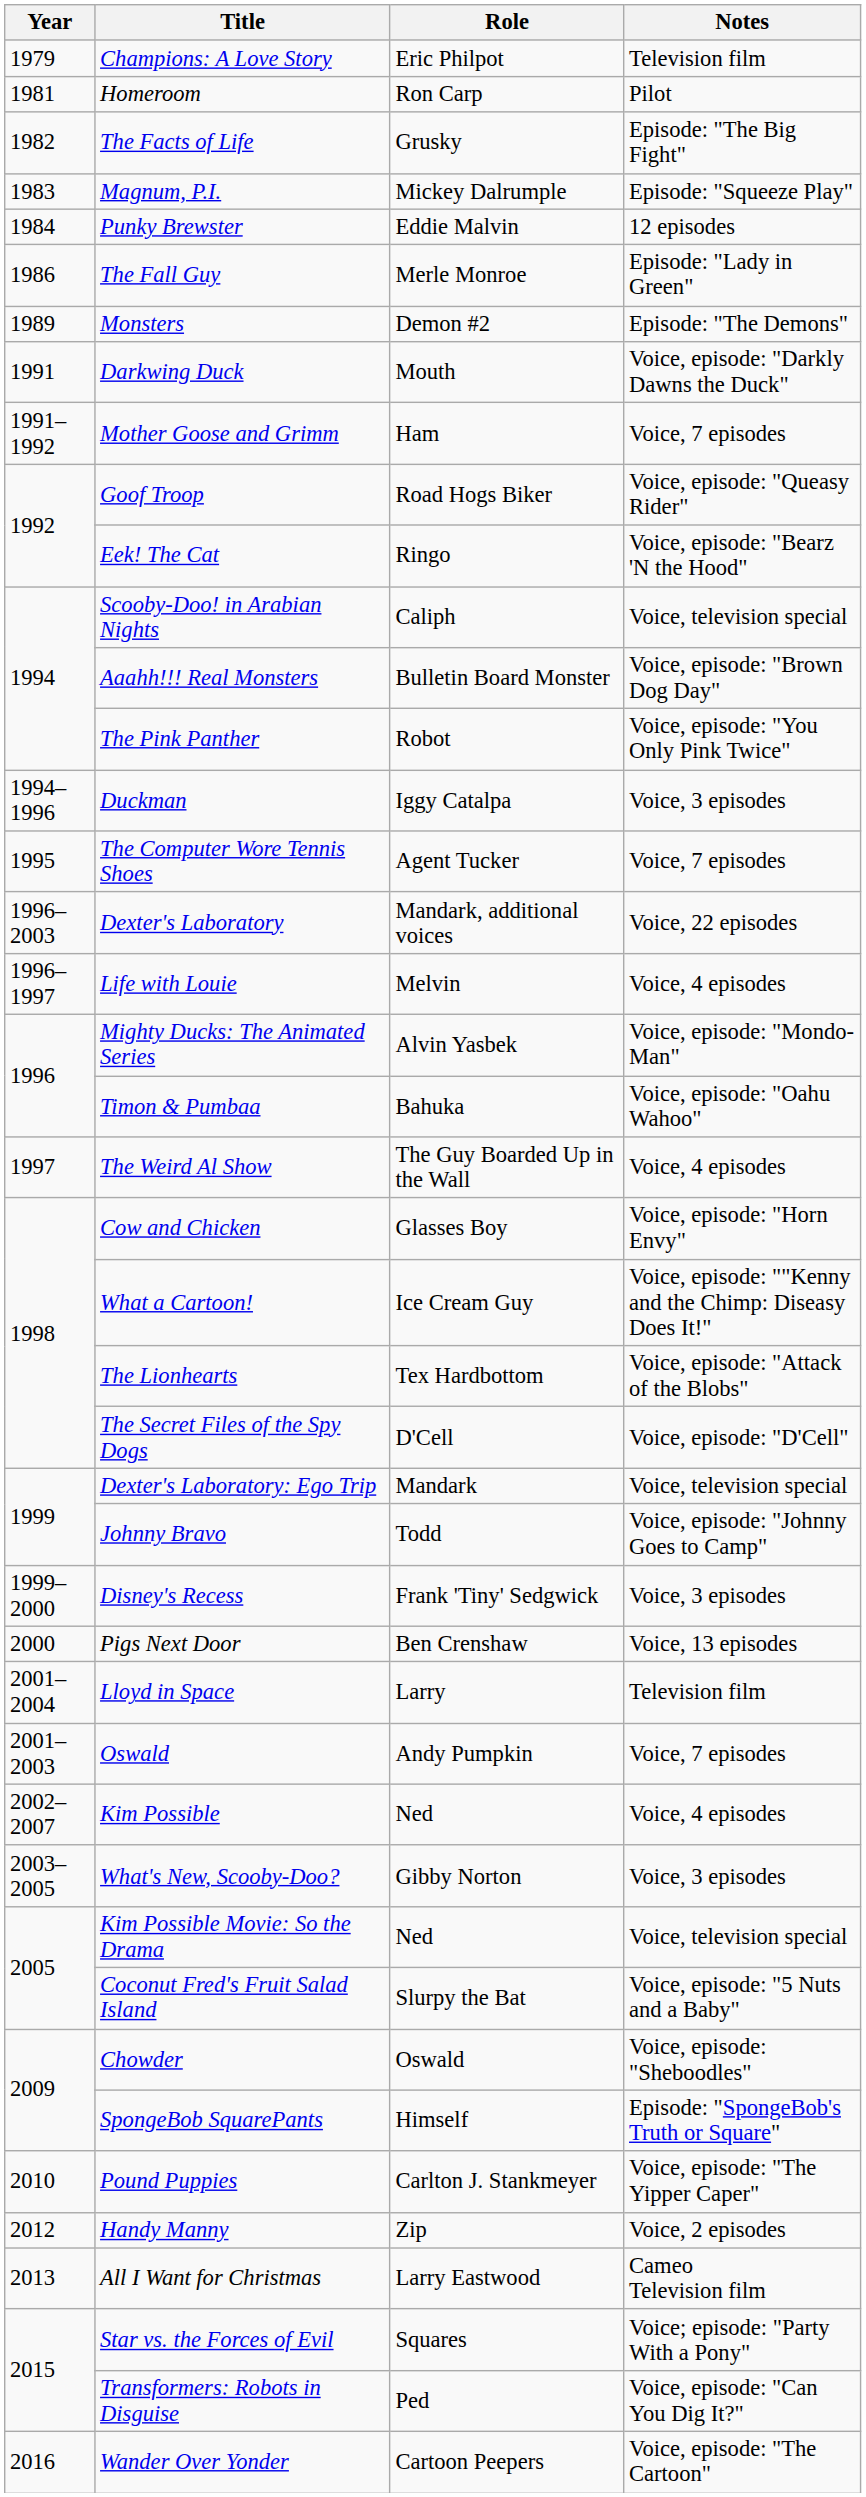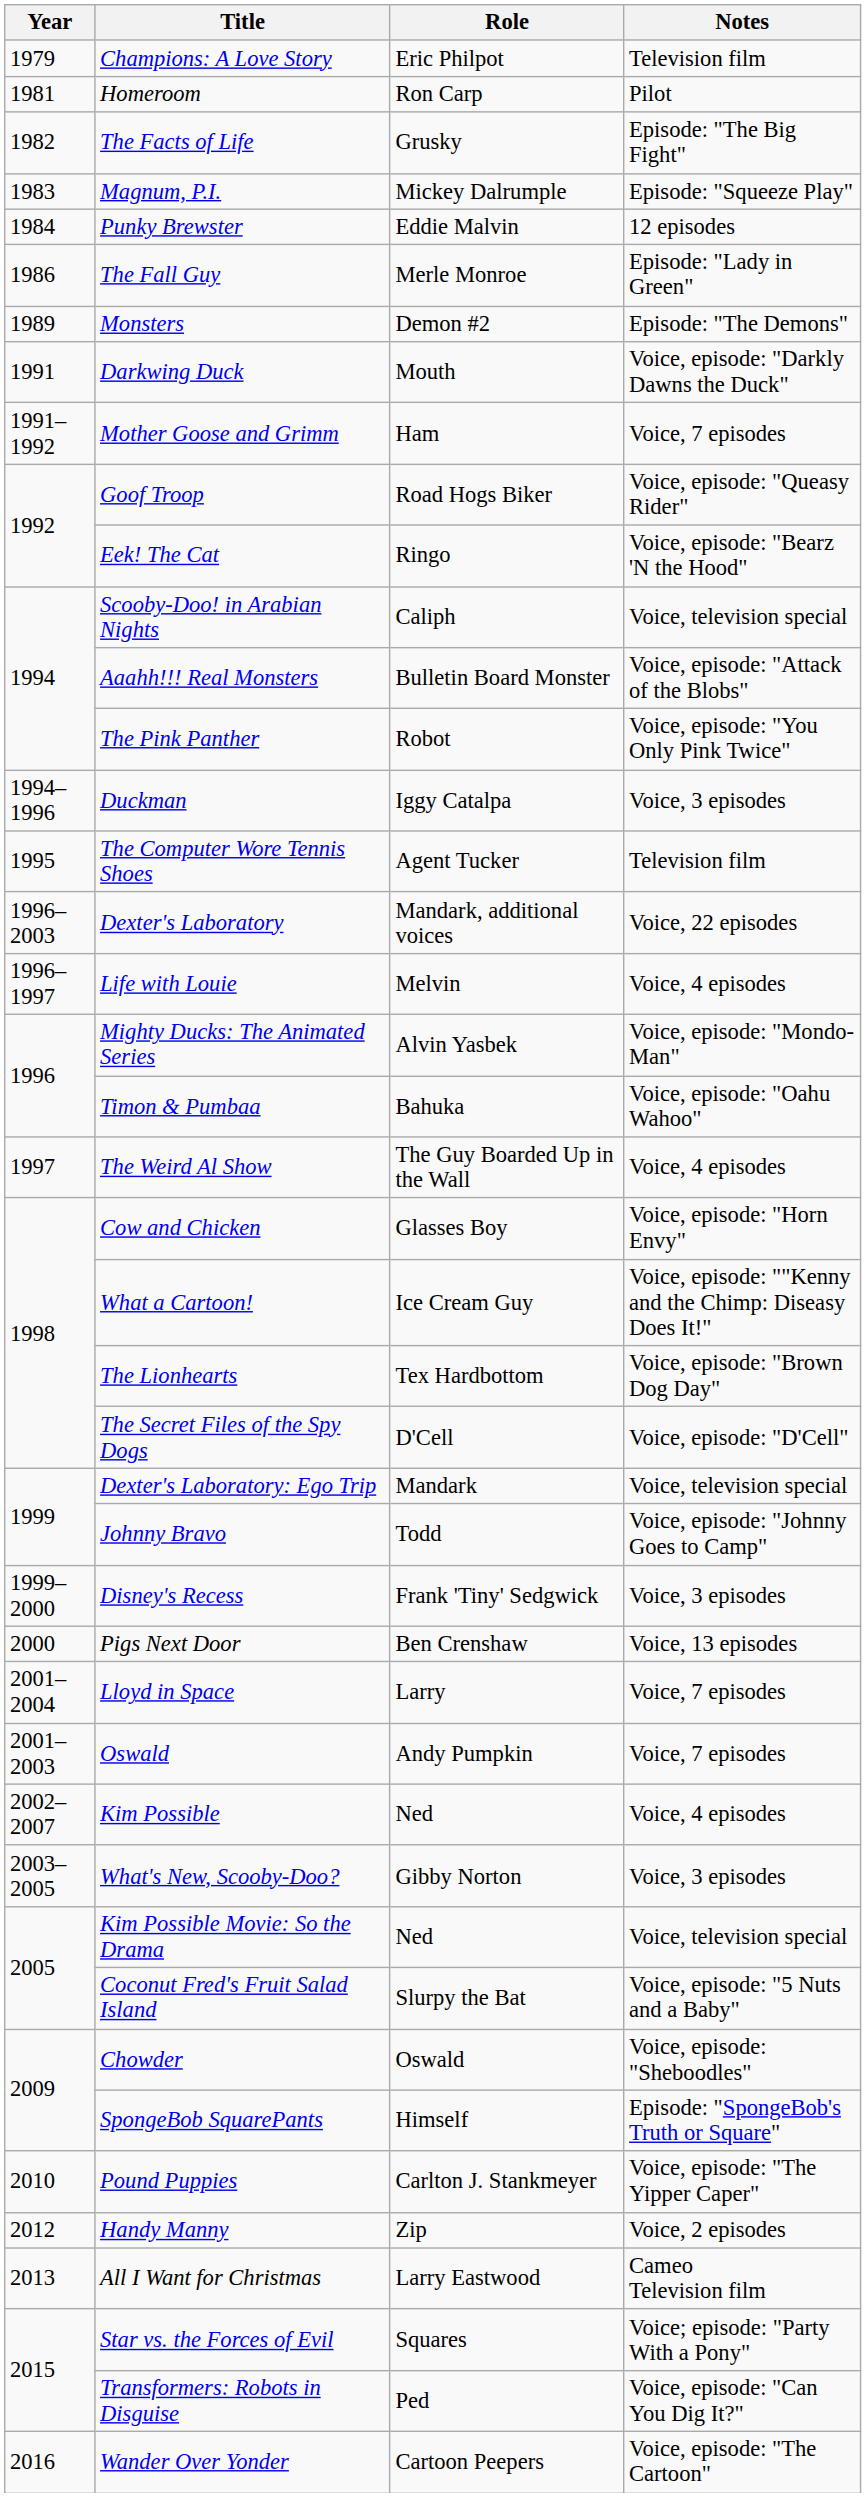 <table class="wikitable sortable">
 <tr>
 <th style="width:60px;">Year</th>
 <th style="width:225px;">Title</th>
 <th style="width:175px;">Role</th>
 <th style="width:175px;">Notes</th>
 </tr>
 <tr>
 <td>1979</td>
 <td><em><a href='#'>Champions: A Love Story</a></em></td>
 <td>Eric Philpot</td>
 <td>Television film</td>
 </tr>
 <tr>
 <td>1981</td>
 <td><em>Homeroom</em></td>
 <td>Ron Carp</td>
 <td>Pilot</td>
 </tr>
 <tr>
 <td>1982</td>
 <td><em><a href='#'>The Facts of Life</a></em></td>
 <td>Grusky</td>
 <td>Episode: "The Big Fight"</td>
 </tr>
 <tr>
 <td>1983</td>
 <td><em><a href='#'>Magnum, P.I.</a></em></td>
 <td>Mickey Dalrumple</td>
 <td>Episode: "Squeeze Play"</td>
 </tr>
 <tr>
 <td>1984</td>
 <td><em><a href='#'>Punky Brewster</a></em></td>
 <td>Eddie Malvin</td>
 <td>12 episodes</td>
 </tr>
 <tr>
 <td>1986</td>
 <td><em><a href='#'>The Fall Guy</a></em></td>
 <td>Merle Monroe</td>
 <td>Episode: "Lady in Green"</td>
 </tr>
 <tr>
 <td>1989</td>
 <td><em><a href='#'>Monsters</a></em></td>
 <td>Demon #2</td>
 <td>Episode: "The Demons"</td>
 </tr>
 <tr>
 <td>1991</td>
 <td><em><a href='#'>Darkwing Duck</a></em></td>
 <td>Mouth</td>
 <td>Voice, episode: "Darkly Dawns the Duck"</td>
 </tr>
 <tr>
 <td>1991–1992</td>
 <td><em><a href='#'>Mother Goose and Grimm</a></em></td>
 <td>Ham</td>
 <td>Voice, 7 episodes</td>
 </tr>
 <tr>
 <td rowspan="2">1992</td>
 <td><em><a href='#'>Goof Troop</a></em></td>
 <td>Road Hogs Biker</td>
 <td>Voice, episode: "Queasy Rider"</td>
 </tr>
 <tr>
 <td><em><a href='#'>Eek! The Cat</a></em></td>
 <td>Ringo</td>
 <td>Voice, episode: "Bearz 'N the Hood"</td>
 </tr>
 <tr>
 <td rowspan="3">1994</td>
 <td><em><a href='#'>Scooby-Doo! in Arabian Nights</a></em></td>
 <td>Caliph</td>
 <td>Voice, television special</td>
 </tr>
 <tr>
 <td><em><a href='#'>Aaahh!!! Real Monsters</a></em></td>
 <td>Bulletin Board Monster</td>
-<td>Voice, episode: "Brown Dog Day"</td>
+<td>Voice, episode: "Attack of the Blobs"</td>
 </tr>
 <tr>
 <td><em><a href='#'>The Pink Panther</a></em></td>
 <td>Robot</td>
 <td>Voice, episode: "You Only Pink Twice"</td>
 </tr>
 <tr>
 <td>1994–1996</td>
 <td><em><a href='#'>Duckman</a></em></td>
 <td>Iggy Catalpa</td>
 <td>Voice, 3 episodes</td>
 </tr>
 <tr>
 <td>1995</td>
 <td><em><a href='#'>The Computer Wore Tennis Shoes</a></em></td>
 <td>Agent Tucker</td>
-<td>Voice, 7 episodes</td>
+<td>Television film</td>
 </tr>
 <tr>
 <td>1996–2003</td>
 <td><em><a href='#'>Dexter's Laboratory</a></em></td>
 <td>Mandark, additional voices</td>
 <td>Voice, 22 episodes</td>
 </tr>
 <tr>
 <td>1996–1997</td>
 <td><em><a href='#'>Life with Louie</a></em></td>
 <td>Melvin</td>
 <td>Voice, 4 episodes</td>
 </tr>
 <tr>
 <td rowspan="2">1996</td>
 <td><em><a href='#'>Mighty Ducks: The Animated Series</a></em></td>
 <td>Alvin Yasbek</td>
 <td>Voice, episode: "Mondo-Man"</td>
 </tr>
 <tr>
 <td><em><a href='#'>Timon & Pumbaa</a></em></td>
 <td>Bahuka</td>
 <td>Voice, episode: "Oahu Wahoo"</td>
 </tr>
 <tr>
 <td>1997</td>
 <td><em><a href='#'>The Weird Al Show</a></em></td>
 <td>The Guy Boarded Up in the Wall</td>
 <td>Voice, 4 episodes</td>
 </tr>
 <tr>
 <td rowspan="4">1998</td>
 <td><em><a href='#'>Cow and Chicken</a></em></td>
 <td>Glasses Boy</td>
 <td>Voice, episode: "Horn Envy"</td>
 </tr>
 <tr>
 <td><em><a href='#'>What a Cartoon!</a></em></td>
 <td>Ice Cream Guy</td>
 <td>Voice, episode: ""Kenny and the Chimp: Diseasy Does It!"</td>
 </tr>
 <tr>
 <td><em><a href='#'>The Lionhearts</a></em></td>
 <td>Tex Hardbottom</td>
-<td>Voice, episode: "Attack of the Blobs"</td>
+<td>Voice, episode: "Brown Dog Day"</td>
 </tr>
 <tr>
 <td><em><a href='#'>The Secret Files of the Spy Dogs</a></em></td>
 <td>D'Cell</td>
 <td>Voice, episode: "D'Cell"</td>
 </tr>
 <tr>
 <td rowspan="2">1999</td>
 <td><em><a href='#'>Dexter's Laboratory: Ego Trip</a></em></td>
 <td>Mandark</td>
 <td>Voice, television special</td>
 </tr>
 <tr>
 <td><em><a href='#'>Johnny Bravo</a></em></td>
 <td>Todd</td>
 <td>Voice, episode: "Johnny Goes to Camp"</td>
 </tr>
 <tr>
 <td>1999–2000</td>
 <td><em><a href='#'>Disney's Recess</a></em></td>
 <td>Frank 'Tiny' Sedgwick</td>
 <td>Voice, 3 episodes</td>
 </tr>
 <tr>
 <td>2000</td>
 <td><em>Pigs Next Door</em></td>
 <td>Ben Crenshaw</td>
 <td>Voice, 13 episodes</td>
 </tr>
 <tr>
 <td>2001–2004</td>
 <td><em><a href='#'>Lloyd in Space</a></em></td>
 <td>Larry</td>
-<td>Television film</td>
+<td>Voice, 7 episodes</td>
 </tr>
 <tr>
 <td>2001–2003</td>
 <td><em><a href='#'>Oswald</a></em></td>
 <td>Andy Pumpkin</td>
 <td>Voice, 7 episodes</td>
 </tr>
 <tr>
 <td>2002–2007</td>
 <td><em><a href='#'>Kim Possible</a></em></td>
 <td>Ned</td>
 <td>Voice, 4 episodes</td>
 </tr>
 <tr>
 <td>2003–2005</td>
 <td><em><a href='#'>What's New, Scooby-Doo?</a></em></td>
 <td>Gibby Norton</td>
 <td>Voice, 3 episodes</td>
 </tr>
 <tr>
 <td rowspan="2">2005</td>
 <td><em><a href='#'>Kim Possible Movie: So the Drama</a></em></td>
 <td>Ned</td>
 <td>Voice, television special</td>
 </tr>
 <tr>
 <td><em><a href='#'>Coconut Fred's Fruit Salad Island</a></em></td>
 <td>Slurpy the Bat</td>
 <td>Voice, episode: "5 Nuts and a Baby"</td>
 </tr>
 <tr>
 <td rowspan="2">2009</td>
 <td><em><a href='#'>Chowder</a></em></td>
 <td>Oswald</td>
 <td>Voice, episode: "Sheboodles"</td>
 </tr>
 <tr>
 <td><em><a href='#'>SpongeBob SquarePants</a></em></td>
 <td>Himself</td>
 <td>Episode: "<a href='#'>SpongeBob's Truth or Square</a>"</td>
 </tr>
 <tr>
 <td>2010</td>
 <td><em><a href='#'>Pound Puppies</a></em></td>
 <td>Carlton J. Stankmeyer</td>
 <td>Voice, episode: "The Yipper Caper"</td>
 </tr>
 <tr>
 <td>2012</td>
 <td><em><a href='#'>Handy Manny</a></em></td>
 <td>Zip</td>
 <td>Voice, 2 episodes</td>
 </tr>
 <tr>
 <td>2013</td>
 <td><em>All I Want for Christmas</em></td>
 <td>Larry Eastwood</td>
 <td>Cameo<br>Television film</td>
 </tr>
 <tr>
 <td rowspan="2">2015</td>
 <td><em><a href='#'>Star vs. the Forces of Evil</a></em></td>
 <td>Squares</td>
 <td>Voice; episode: "Party With a Pony"</td>
 </tr>
 <tr>
 <td><em><a href='#'>Transformers: Robots in Disguise</a></em></td>
 <td>Ped</td>
 <td>Voice, episode: "Can You Dig It?"</td>
 </tr>
 <tr>
 <td>2016</td>
 <td><em><a href='#'>Wander Over Yonder</a></em></td>
 <td>Cartoon Peepers</td>
 <td>Voice, episode: "The Cartoon"</td>
 </tr>
 </table>
